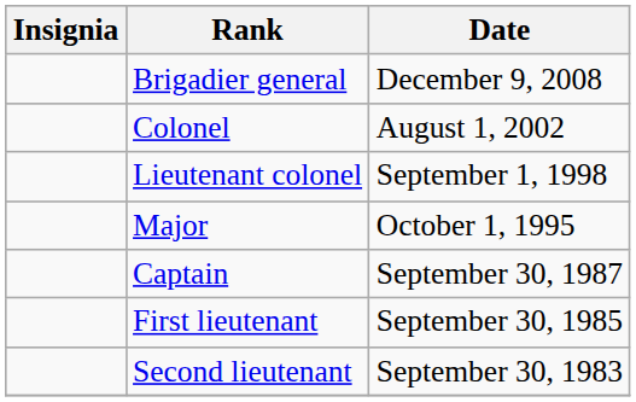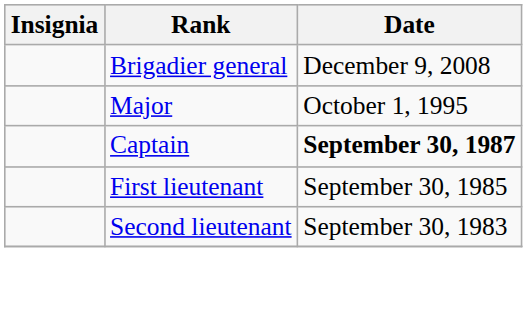 <table class="wikitable">
 <tr>
 <th>Insignia</th>
 <th>Rank</th>
 <th>Date</th>
 </tr>
 <tr>
 <td></td>
 <td><a href='#'>Brigadier general</a></td>
 <td>December 9, 2008</td>
 </tr>
 <tr>
 <td></td>
-<td><a href='#'>Colonel</a></td>
-<td>August 1, 2002</td>
-</tr>
-<tr>
-<td></td>
-<td><a href='#'>Lieutenant colonel</a></td>
-<td>September 1, 1998</td>
-</tr>
-<tr>
-<td></td>
 <td><a href='#'>Major</a></td>
 <td>October 1, 1995</td>
 </tr>
 <tr>
 <td></td>
 <td><a href='#'>Captain</a></td>
-<td>September 30, 1987</td>
+<td><strong>September 30, 1987</strong></td>
 </tr>
 <tr>
 <td></td>
 <td><a href='#'>First lieutenant</a></td>
 <td>September 30, 1985</td>
 </tr>
 <tr>
 <td></td>
 <td><a href='#'>Second lieutenant</a></td>
 <td>September 30, 1983</td>
 </tr>
 <tr>
 </tr>
 </table>
